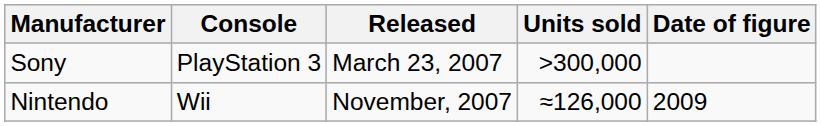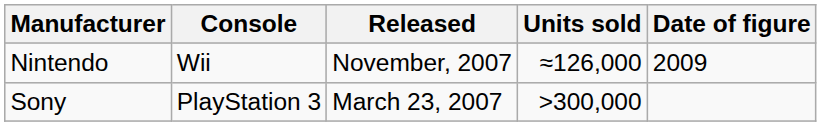 <table class="wikitable sortable">
 <tr>
 <th>Manufacturer</th>
 <th>Console</th>
 <th>Released</th>
 <th>Units sold</th>
 <th>Date of figure</th>
 </tr>
 <tr>
+<td>Nintendo</td>
+<td>Wii</td>
+<td>November, 2007</td>
+<td align=right>≈126,000</td>
+<td>2009</td>
+</tr>
+<tr>
 <td>Sony</td>
 <td>PlayStation 3</td>
 <td>March 23, 2007</td>
 <td align=right>>300,000</td>
 <td></td>
 </tr>
-<tr>
-<td>Nintendo</td>
-<td>Wii</td>
-<td>November, 2007</td>
-<td align=right>≈126,000</td>
-<td>2009</td>
-</tr>
 </table>
